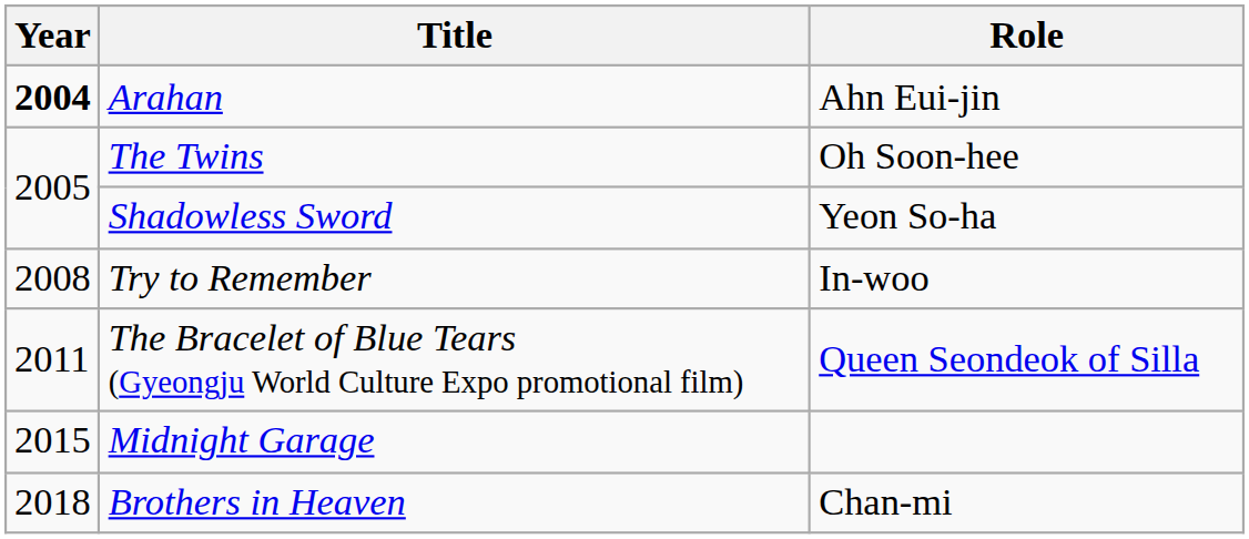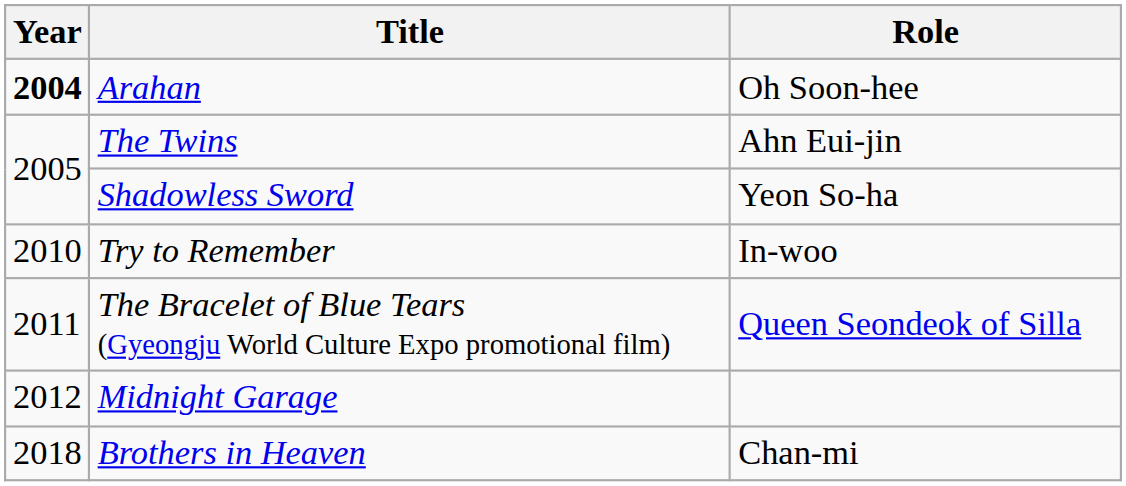 <table class="wikitable" style="width:520px">
 <tr>
 <th width=10>Year</th>
 <th>Title</th>
 <th>Role</th>
 </tr>
 <tr>
 <td><strong>2004</strong></td>
 <td><em><a href='#'>Arahan</a></em></td>
-<td>Ahn Eui-jin</td>
+<td>Oh Soon-hee</td>
 </tr>
 <tr>
 <td rowspan=2>2005</td>
 <td><em><a href='#'>The Twins</a></em></td>
-<td>Oh Soon-hee</td>
+<td>Ahn Eui-jin</td>
 </tr>
 <tr>
 <td><em><a href='#'>Shadowless Sword</a></em></td>
 <td>Yeon So-ha</td>
 </tr>
 <tr>
-<td>2008</td>
+<td>2010</td>
 <td><em>Try to Remember</em></td>
 <td>In-woo</td>
 </tr>
 <tr>
 <td>2011</td>
 <td><em>The Bracelet of Blue Tears</em> <br> <small>(<a href='#'>Gyeongju</a> World Culture Expo promotional film)</small></td>
 <td><a href='#'>Queen Seondeok of Silla</a></td>
 </tr>
 <tr>
-<td>2015</td>
+<td>2012</td>
 <td><em><a href='#'>Midnight Garage</a></em></td>
 <td></td>
 </tr>
 <tr>
 <td>2018</td>
 <td><em><a href='#'>Brothers in Heaven</a></em></td>
 <td>Chan-mi</td>
 </tr>
 </table>
